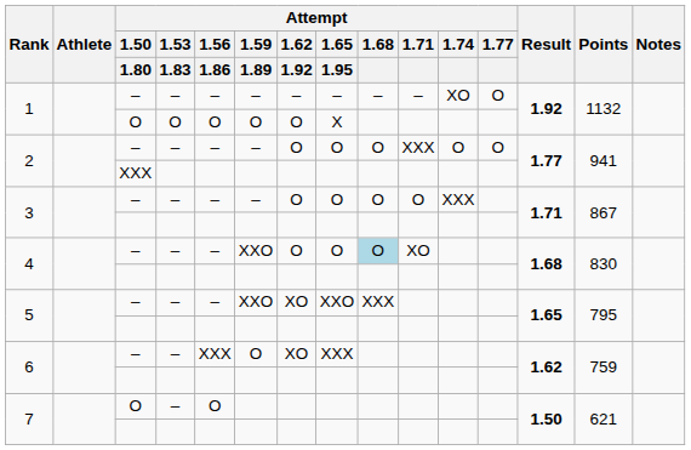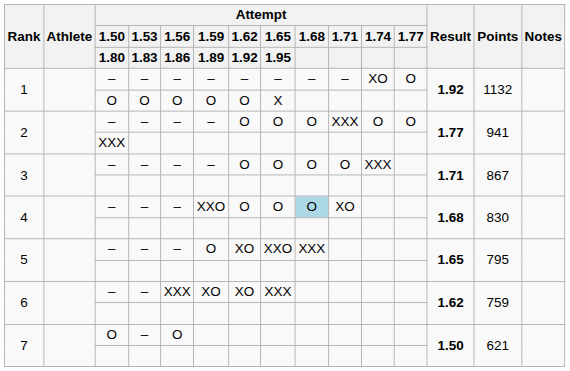 <table class="wikitable" style="text-align:center">
 <tr>
 <th rowspan=3 width=40>Rank</th>
 <th rowspan=3 width=250>Athlete</th>
 <th colspan=10>Attempt</th>
 <th rowspan=3 width=55>Result</th>
 <th rowspan=3 width=55>Points</th>
 <th rowspan=3 width=50>Notes</th>
 </tr>
 <tr>
 <th width=30>1.50</th>
 <th width=30>1.53</th>
 <th width=30>1.56</th>
 <th width=30>1.59</th>
 <th width=30>1.62</th>
 <th width=30>1.65</th>
 <th width=30>1.68</th>
 <th width=30>1.71</th>
 <th width=30>1.74</th>
 <th width=30>1.77</th>
 </tr>
 <tr>
 <th>1.80</th>
 <th>1.83</th>
 <th>1.86</th>
 <th>1.89</th>
 <th>1.92</th>
 <th>1.95</th>
 <th></th>
 <th></th>
 <th></th>
 <th></th>
 </tr>
 <tr>
 <td rowspan=2>1</td>
 <td rowspan=2 align=left></td>
 <td>–</td>
 <td>–</td>
 <td>–</td>
 <td>–</td>
 <td>–</td>
 <td>–</td>
 <td>–</td>
 <td>–</td>
 <td>XO</td>
 <td>O</td>
 <td rowspan=2><strong>1.92</strong></td>
 <td rowspan=2>1132</td>
 <td rowspan=2></td>
 </tr>
 <tr>
 <td>O</td>
 <td>O</td>
 <td>O</td>
 <td>O</td>
 <td>O</td>
 <td>X</td>
 <td></td>
 <td></td>
 <td></td>
 <td></td>
 </tr>
 <tr>
 <td rowspan=2>2</td>
 <td rowspan=2 align=left></td>
 <td>–</td>
 <td>–</td>
 <td>–</td>
 <td>–</td>
 <td>O</td>
 <td>O</td>
 <td>O</td>
 <td>XXX</td>
 <td>O</td>
 <td>O</td>
 <td rowspan=2><strong>1.77</strong></td>
 <td rowspan=2>941</td>
 <td rowspan=2></td>
 </tr>
 <tr>
 <td>XXX</td>
 <td></td>
 <td></td>
 <td></td>
 <td></td>
 <td></td>
 <td></td>
 <td></td>
 <td></td>
 <td></td>
 </tr>
 <tr>
 <td rowspan=2>3</td>
 <td rowspan=2 align=left></td>
 <td>–</td>
 <td>–</td>
 <td>–</td>
 <td>–</td>
 <td>O</td>
 <td>O</td>
 <td>O</td>
 <td>O</td>
 <td>XXX</td>
 <td></td>
 <td rowspan=2><strong>1.71</strong></td>
 <td rowspan=2>867</td>
 <td rowspan=2></td>
 </tr>
 <tr>
 <td> </td>
 <td></td>
 <td></td>
 <td></td>
 <td></td>
 <td></td>
 <td></td>
 <td></td>
 <td></td>
 <td></td>
 </tr>
 <tr>
 <td rowspan=2>4</td>
 <td rowspan=2 align=left></td>
 <td>–</td>
 <td>–</td>
 <td>–</td>
 <td>XXO</td>
 <td>O</td>
 <td>O</td>
 <td style="background: lightblue;">O</td>
 <td>XO</td>
 <td></td>
 <td></td>
 <td rowspan=2><strong>1.68</strong></td>
 <td rowspan=2>830</td>
 <td rowspan=2></td>
 </tr>
 <tr>
 <td> </td>
 <td></td>
 <td></td>
 <td></td>
 <td></td>
 <td></td>
 <td></td>
 <td></td>
 <td></td>
 <td></td>
 </tr>
 <tr>
 <td rowspan=2>5</td>
 <td rowspan=2 align=left></td>
 <td>–</td>
 <td>–</td>
 <td>–</td>
-<td>XXO</td>
+<td>O</td>
 <td>XO</td>
 <td>XXO</td>
 <td>XXX</td>
 <td></td>
 <td></td>
 <td></td>
 <td rowspan=2><strong>1.65</strong></td>
 <td rowspan=2>795</td>
 <td rowspan=2></td>
 </tr>
 <tr>
 <td> </td>
 <td></td>
 <td></td>
 <td></td>
 <td></td>
 <td></td>
 <td></td>
 <td></td>
 <td></td>
 <td></td>
 </tr>
 <tr>
 <td rowspan=2>6</td>
 <td rowspan=2 align=left></td>
 <td>–</td>
 <td>–</td>
 <td>XXX</td>
-<td>O</td>
+<td>XO</td>
 <td>XO</td>
 <td>XXX</td>
 <td></td>
 <td></td>
 <td></td>
 <td></td>
 <td rowspan=2><strong>1.62</strong></td>
 <td rowspan=2>759</td>
 <td rowspan=2></td>
 </tr>
 <tr>
 <td> </td>
 <td></td>
 <td></td>
 <td></td>
 <td></td>
 <td></td>
 <td></td>
 <td></td>
 <td></td>
 <td></td>
 </tr>
 <tr>
 <td rowspan=2>7</td>
 <td rowspan=2 align=left></td>
 <td>O</td>
 <td>–</td>
 <td>O</td>
 <td></td>
 <td></td>
 <td></td>
 <td></td>
 <td></td>
 <td></td>
 <td></td>
 <td rowspan=2><strong>1.50</strong></td>
 <td rowspan=2>621</td>
 <td rowspan=2></td>
 </tr>
 <tr>
 <td> </td>
 <td></td>
 <td></td>
 <td></td>
 <td></td>
 <td></td>
 <td></td>
 <td></td>
 <td></td>
 <td></td>
 </tr>
 </table>
